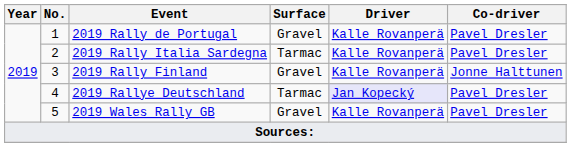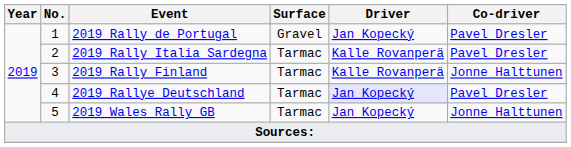 <table class="wikitable" style="font-size: 85%; ">
 <tr>
 <th>Year</th>
 <th>No.</th>
 <th>Event</th>
 <th>Surface</th>
 <th>Driver</th>
 <th>Co-driver</th>
 </tr>
 <tr>
 <td align="center" rowspan="5"><a href='#'>2019</a></td>
 <td align="center">1</td>
 <td> <a href='#'>2019 Rally de Portugal</a></td>
 <td align="center">Gravel</td>
-<td> <a href='#'>Kalle Rovanperä</a></td>
+<td> <a href='#'>Jan Kopecký</a></td>
 <td> <a href='#'>Pavel Dresler</a></td>
 </tr>
 <tr>
 <td align="center">2</td>
 <td> <a href='#'>2019 Rally Italia Sardegna</a></td>
 <td align="center">Tarmac</td>
 <td> <a href='#'>Kalle Rovanperä</a></td>
 <td> <a href='#'>Pavel Dresler</a></td>
 </tr>
 <tr>
 <td align="center">3</td>
 <td> <a href='#'>2019 Rally Finland</a></td>
-<td align="center">Gravel</td>
+<td align="center">Tarmac</td>
 <td> <a href='#'>Kalle Rovanperä</a></td>
 <td> <a href='#'>Jonne Halttunen</a></td>
 </tr>
 <tr>
 <td align="center">4</td>
 <td> <a href='#'>2019 Rallye Deutschland</a></td>
 <td align="center">Tarmac</td>
 <td style="background: lavender;"> <a href='#'>Jan Kopecký</a></td>
 <td> <a href='#'>Pavel Dresler</a></td>
 </tr>
 <tr>
 <td align="center">5</td>
 <td> <a href='#'>2019 Wales Rally GB</a></td>
-<td align="center">Gravel</td>
-<td> <a href='#'>Kalle Rovanperä</a></td>
-<td> <a href='#'>Pavel Dresler</a></td>
+<td align="center">Tarmac</td>
+<td> <a href='#'>Jan Kopecký</a></td>
+<td> <a href='#'>Jonne Halttunen</a></td>
 </tr>
 <tr>
 <td colspan="6" style="background-color:#EAECF0;text-align:center"><strong>Sources:</strong></td>
 </tr>
 <tr>
 </tr>
 </table>
